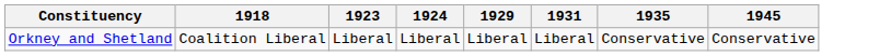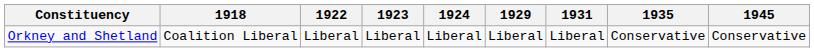 <table class="wikitable sortable">
 <tr>
 <th>Constituency</th>
 <th>1918</th>
+<th>1922</th>
 <th>1923</th>
 <th>1924</th>
 <th>1929</th>
 <th>1931</th>
 <th>1935</th>
 <th>1945</th>
 </tr>
 <tr>
 <td><a href='#'>Orkney and Shetland</a></td>
 <td bgcolor=>Coalition Liberal</td>
 <td bgcolor=>Liberal</td>
 <td bgcolor=>Liberal</td>
 <td bgcolor=>Liberal</td>
 <td bgcolor=>Liberal</td>
+<td bgcolor=>Liberal</td>
 <td bgcolor=>Conservative</td>
 <td bgcolor=>Conservative</td>
 </tr>
 </table>
